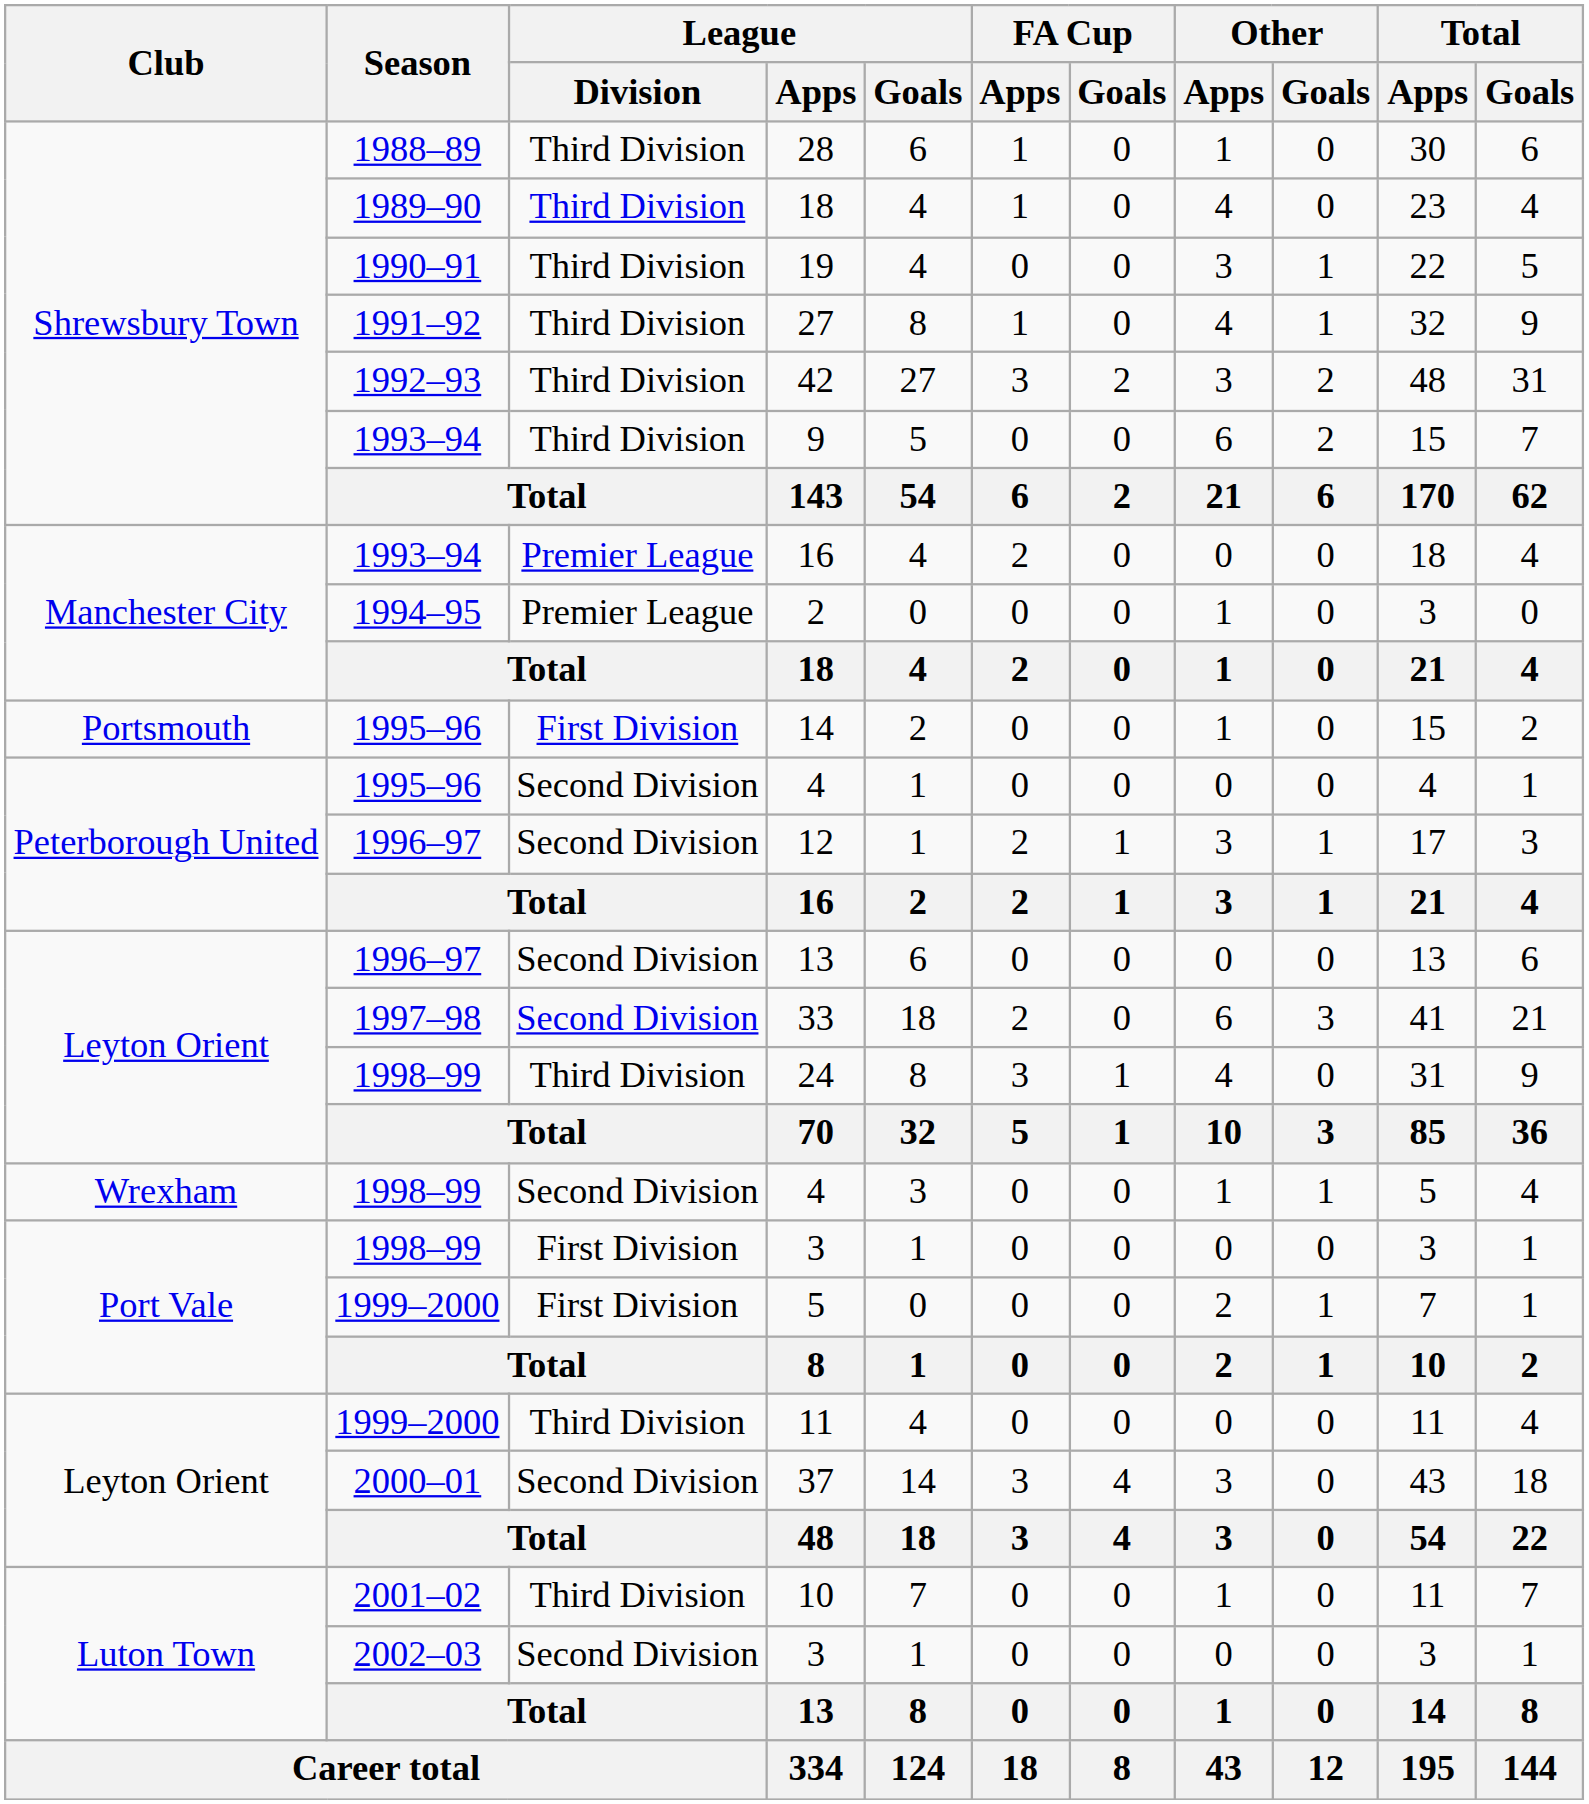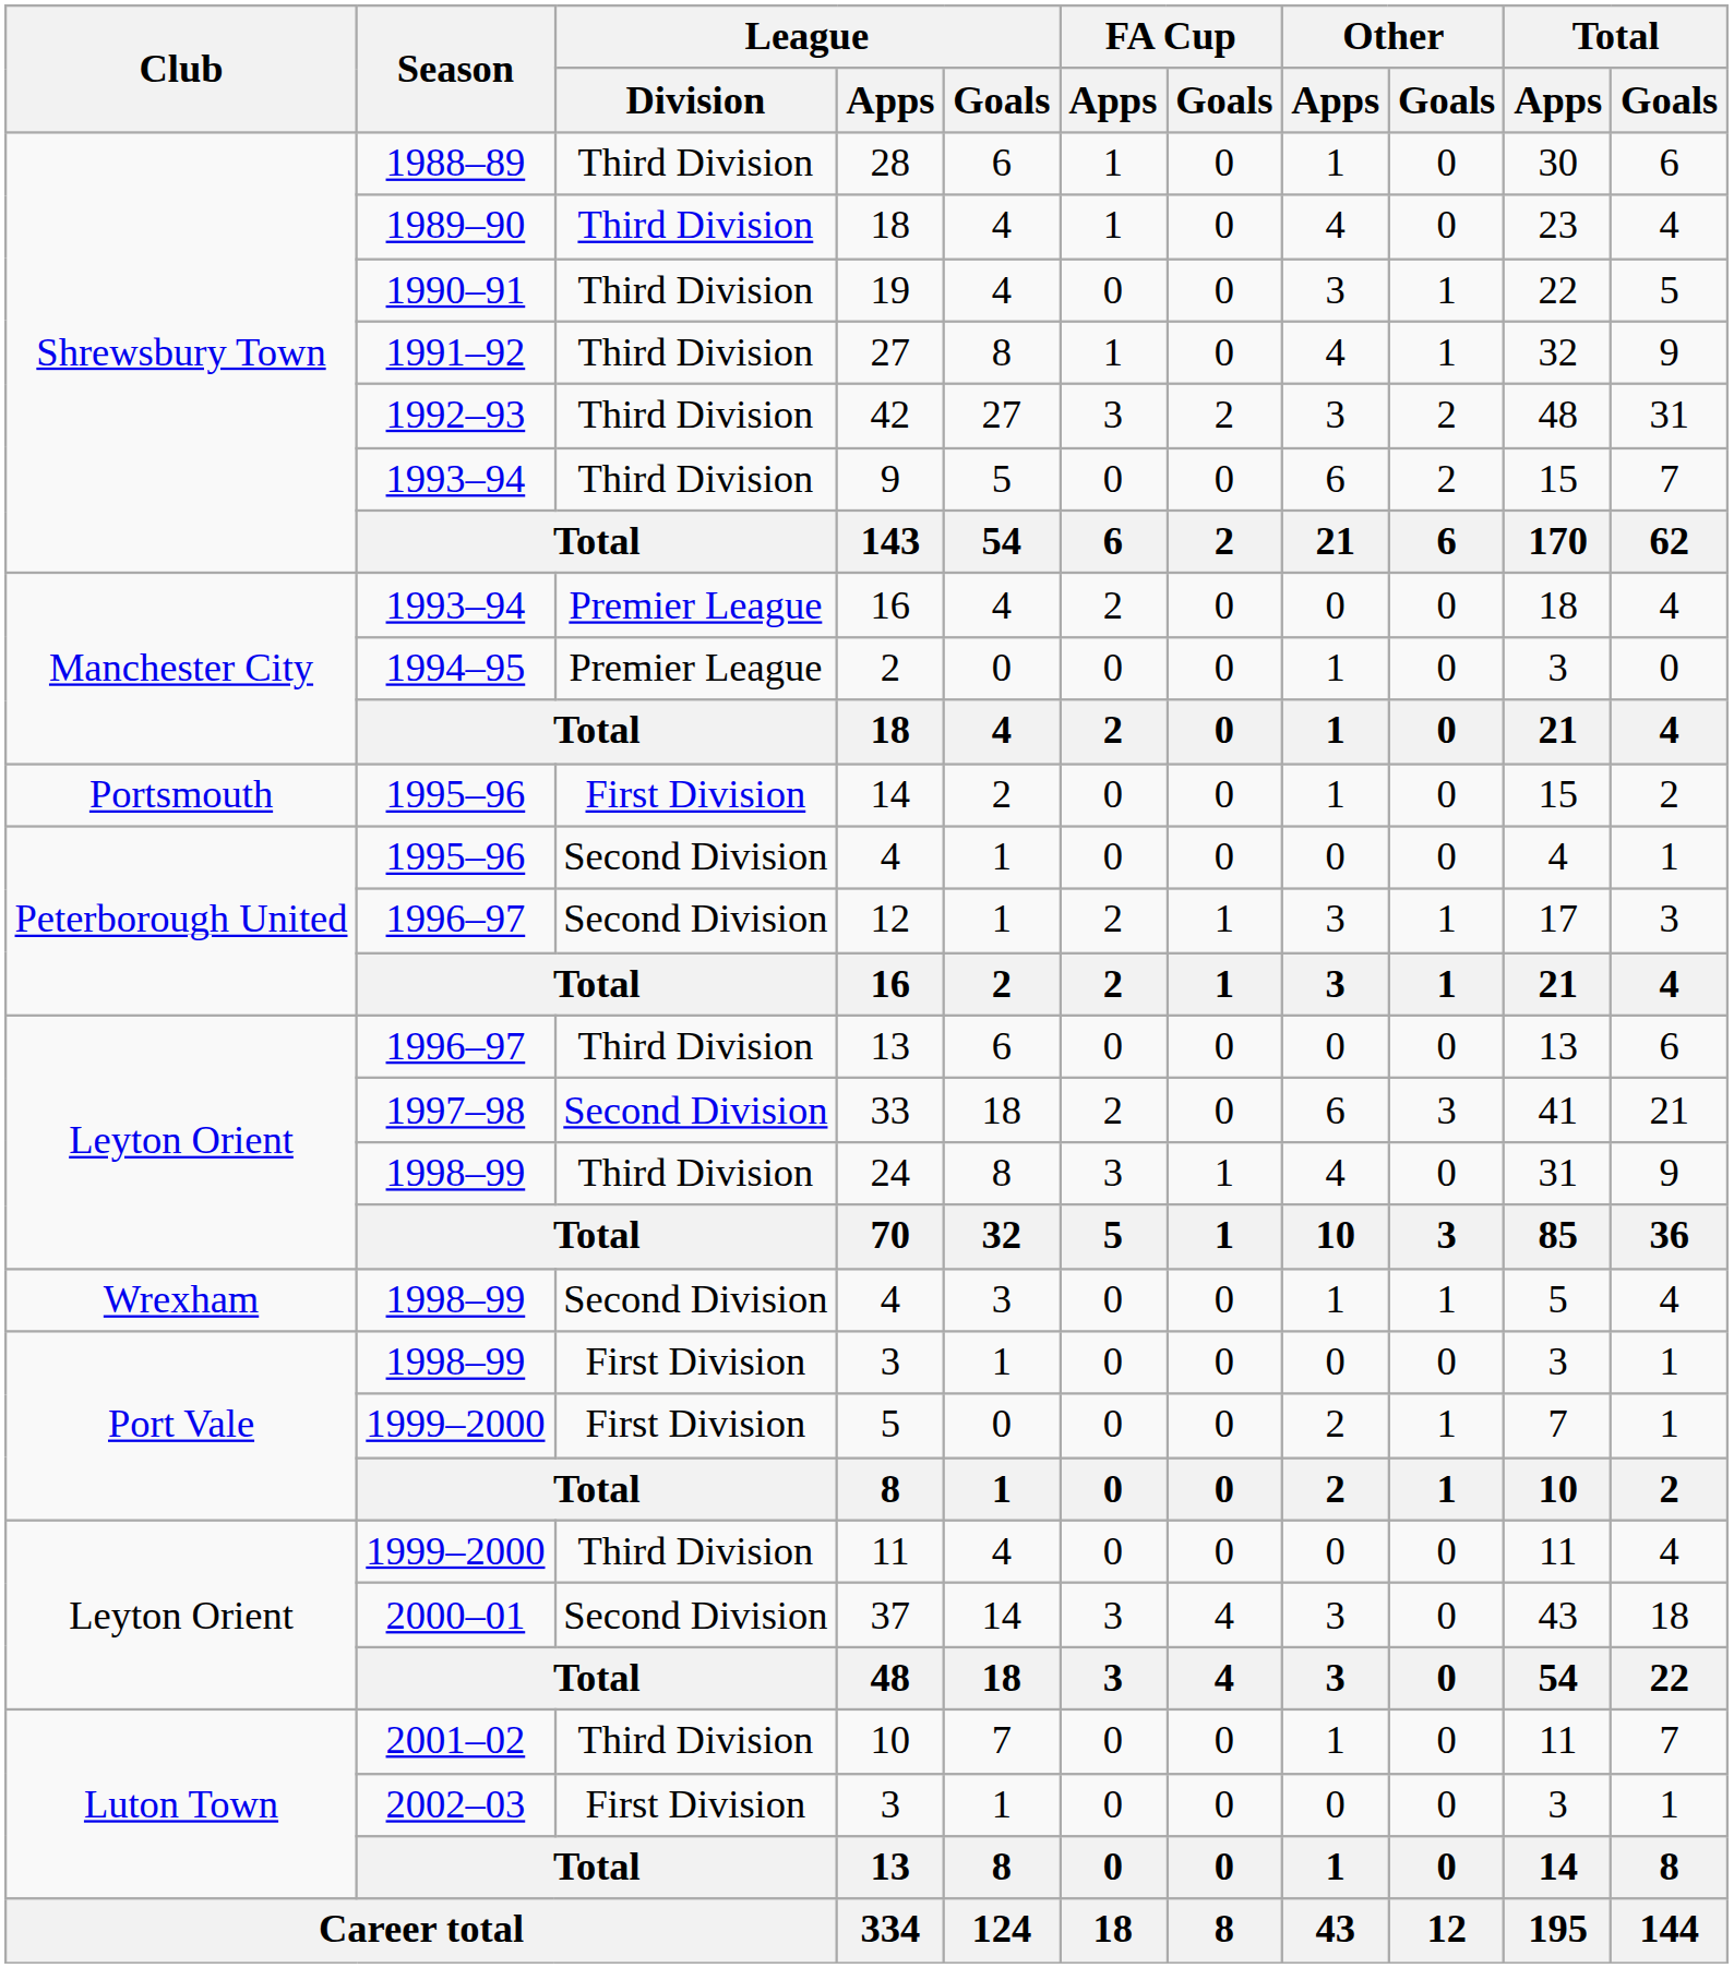 <table class="wikitable" style="text-align: center;">
 <tr>
 <th rowspan="2">Club</th>
 <th rowspan="2">Season</th>
 <th colspan="3">League</th>
 <th colspan="2">FA Cup</th>
 <th colspan="2">Other</th>
 <th colspan="2">Total</th>
 </tr>
 <tr>
 <th>Division</th>
 <th>Apps</th>
 <th>Goals</th>
 <th>Apps</th>
 <th>Goals</th>
 <th>Apps</th>
 <th>Goals</th>
 <th>Apps</th>
 <th>Goals</th>
 </tr>
 <tr>
 <td rowspan="7"><a href='#'>Shrewsbury Town</a></td>
 <td><a href='#'>1988–89</a></td>
 <td>Third Division</td>
 <td>28</td>
 <td>6</td>
 <td>1</td>
 <td>0</td>
 <td>1</td>
 <td>0</td>
 <td>30</td>
 <td>6</td>
 </tr>
 <tr>
 <td><a href='#'>1989–90</a></td>
 <td><a href='#'>Third Division</a></td>
 <td>18</td>
 <td>4</td>
 <td>1</td>
 <td>0</td>
 <td>4</td>
 <td>0</td>
 <td>23</td>
 <td>4</td>
 </tr>
 <tr>
 <td><a href='#'>1990–91</a></td>
 <td>Third Division</td>
 <td>19</td>
 <td>4</td>
 <td>0</td>
 <td>0</td>
 <td>3</td>
 <td>1</td>
 <td>22</td>
 <td>5</td>
 </tr>
 <tr>
 <td><a href='#'>1991–92</a></td>
 <td>Third Division</td>
 <td>27</td>
 <td>8</td>
 <td>1</td>
 <td>0</td>
 <td>4</td>
 <td>1</td>
 <td>32</td>
 <td>9</td>
 </tr>
 <tr>
 <td><a href='#'>1992–93</a></td>
 <td>Third Division</td>
 <td>42</td>
 <td>27</td>
 <td>3</td>
 <td>2</td>
 <td>3</td>
 <td>2</td>
 <td>48</td>
 <td>31</td>
 </tr>
 <tr>
 <td><a href='#'>1993–94</a></td>
 <td>Third Division</td>
 <td>9</td>
 <td>5</td>
 <td>0</td>
 <td>0</td>
 <td>6</td>
 <td>2</td>
 <td>15</td>
 <td>7</td>
 </tr>
 <tr>
 <th colspan="2">Total</th>
 <th>143</th>
 <th>54</th>
 <th>6</th>
 <th>2</th>
 <th>21</th>
 <th>6</th>
 <th>170</th>
 <th>62</th>
 </tr>
 <tr>
 <td rowspan="3"><a href='#'>Manchester City</a></td>
 <td><a href='#'>1993–94</a></td>
 <td><a href='#'>Premier League</a></td>
 <td>16</td>
 <td>4</td>
 <td>2</td>
 <td>0</td>
 <td>0</td>
 <td>0</td>
 <td>18</td>
 <td>4</td>
 </tr>
 <tr>
 <td><a href='#'>1994–95</a></td>
 <td>Premier League</td>
 <td>2</td>
 <td>0</td>
 <td>0</td>
 <td>0</td>
 <td>1</td>
 <td>0</td>
 <td>3</td>
 <td>0</td>
 </tr>
 <tr>
 <th colspan="2">Total</th>
 <th>18</th>
 <th>4</th>
 <th>2</th>
 <th>0</th>
 <th>1</th>
 <th>0</th>
 <th>21</th>
 <th>4</th>
 </tr>
 <tr>
 <td><a href='#'>Portsmouth</a></td>
 <td><a href='#'>1995–96</a></td>
 <td><a href='#'>First Division</a></td>
 <td>14</td>
 <td>2</td>
 <td>0</td>
 <td>0</td>
 <td>1</td>
 <td>0</td>
 <td>15</td>
 <td>2</td>
 </tr>
 <tr>
 <td rowspan="3"><a href='#'>Peterborough United</a></td>
 <td><a href='#'>1995–96</a></td>
 <td>Second Division</td>
 <td>4</td>
 <td>1</td>
 <td>0</td>
 <td>0</td>
 <td>0</td>
 <td>0</td>
 <td>4</td>
 <td>1</td>
 </tr>
 <tr>
 <td><a href='#'>1996–97</a></td>
 <td>Second Division</td>
 <td>12</td>
 <td>1</td>
 <td>2</td>
 <td>1</td>
 <td>3</td>
 <td>1</td>
 <td>17</td>
 <td>3</td>
 </tr>
 <tr>
 <th colspan="2">Total</th>
 <th>16</th>
 <th>2</th>
 <th>2</th>
 <th>1</th>
 <th>3</th>
 <th>1</th>
 <th>21</th>
 <th>4</th>
 </tr>
 <tr>
 <td rowspan="4"><a href='#'>Leyton Orient</a></td>
 <td><a href='#'>1996–97</a></td>
-<td>Second Division</td>
+<td>Third Division</td>
 <td>13</td>
 <td>6</td>
 <td>0</td>
 <td>0</td>
 <td>0</td>
 <td>0</td>
 <td>13</td>
 <td>6</td>
 </tr>
 <tr>
 <td><a href='#'>1997–98</a></td>
 <td><a href='#'>Second Division</a></td>
 <td>33</td>
 <td>18</td>
 <td>2</td>
 <td>0</td>
 <td>6</td>
 <td>3</td>
 <td>41</td>
 <td>21</td>
 </tr>
 <tr>
 <td><a href='#'>1998–99</a></td>
 <td>Third Division</td>
 <td>24</td>
 <td>8</td>
 <td>3</td>
 <td>1</td>
 <td>4</td>
 <td>0</td>
 <td>31</td>
 <td>9</td>
 </tr>
 <tr>
 <th colspan="2">Total</th>
 <th>70</th>
 <th>32</th>
 <th>5</th>
 <th>1</th>
 <th>10</th>
 <th>3</th>
 <th>85</th>
 <th>36</th>
 </tr>
 <tr>
 <td><a href='#'>Wrexham</a></td>
 <td><a href='#'>1998–99</a></td>
 <td>Second Division</td>
 <td>4</td>
 <td>3</td>
 <td>0</td>
 <td>0</td>
 <td>1</td>
 <td>1</td>
 <td>5</td>
 <td>4</td>
 </tr>
 <tr>
 <td rowspan="3"><a href='#'>Port Vale</a></td>
 <td><a href='#'>1998–99</a></td>
 <td>First Division</td>
 <td>3</td>
 <td>1</td>
 <td>0</td>
 <td>0</td>
 <td>0</td>
 <td>0</td>
 <td>3</td>
 <td>1</td>
 </tr>
 <tr>
 <td><a href='#'>1999–2000</a></td>
 <td>First Division</td>
 <td>5</td>
 <td>0</td>
 <td>0</td>
 <td>0</td>
 <td>2</td>
 <td>1</td>
 <td>7</td>
 <td>1</td>
 </tr>
 <tr>
 <th colspan="2">Total</th>
 <th>8</th>
 <th>1</th>
 <th>0</th>
 <th>0</th>
 <th>2</th>
 <th>1</th>
 <th>10</th>
 <th>2</th>
 </tr>
 <tr>
 <td rowspan="3">Leyton Orient</td>
 <td><a href='#'>1999–2000</a></td>
 <td>Third Division</td>
 <td>11</td>
 <td>4</td>
 <td>0</td>
 <td>0</td>
 <td>0</td>
 <td>0</td>
 <td>11</td>
 <td>4</td>
 </tr>
 <tr>
 <td><a href='#'>2000–01</a></td>
 <td>Second Division</td>
 <td>37</td>
 <td>14</td>
 <td>3</td>
 <td>4</td>
 <td>3</td>
 <td>0</td>
 <td>43</td>
 <td>18</td>
 </tr>
 <tr>
 <th colspan="2">Total</th>
 <th>48</th>
 <th>18</th>
 <th>3</th>
 <th>4</th>
 <th>3</th>
 <th>0</th>
 <th>54</th>
 <th>22</th>
 </tr>
 <tr>
 <td rowspan="3"><a href='#'>Luton Town</a></td>
 <td><a href='#'>2001–02</a></td>
 <td>Third Division</td>
 <td>10</td>
 <td>7</td>
 <td>0</td>
 <td>0</td>
 <td>1</td>
 <td>0</td>
 <td>11</td>
 <td>7</td>
 </tr>
 <tr>
 <td><a href='#'>2002–03</a></td>
-<td>Second Division</td>
+<td>First Division</td>
 <td>3</td>
 <td>1</td>
 <td>0</td>
 <td>0</td>
 <td>0</td>
 <td>0</td>
 <td>3</td>
 <td>1</td>
 </tr>
 <tr>
 <th colspan="2">Total</th>
 <th>13</th>
 <th>8</th>
 <th>0</th>
 <th>0</th>
 <th>1</th>
 <th>0</th>
 <th>14</th>
 <th>8</th>
 </tr>
 <tr>
 <th colspan="3">Career total</th>
 <th>334</th>
 <th>124</th>
 <th>18</th>
 <th>8</th>
 <th>43</th>
 <th>12</th>
 <th>195</th>
 <th>144</th>
 </tr>
 </table>
